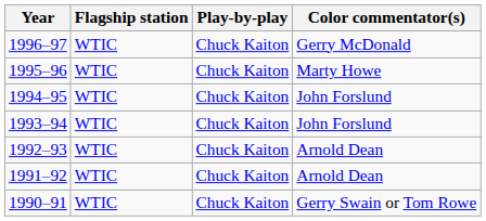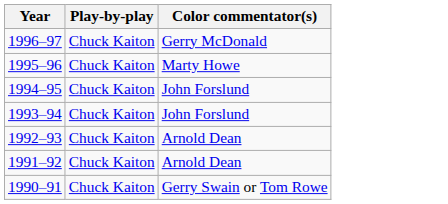 <table class="wikitable">
 <tr>
 <th>Year</th>
-<th>Flagship station</th>
 <th>Play-by-play</th>
 <th>Color commentator(s)</th>
 </tr>
 <tr>
 <td><a href='#'>1996–97</a></td>
-<td><a href='#'>WTIC</a></td>
 <td><a href='#'>Chuck Kaiton</a></td>
 <td><a href='#'>Gerry McDonald</a></td>
 </tr>
 <tr>
 <td><a href='#'>1995–96</a></td>
-<td><a href='#'>WTIC</a></td>
 <td><a href='#'>Chuck Kaiton</a></td>
 <td><a href='#'>Marty Howe</a></td>
 </tr>
 <tr>
 <td><a href='#'>1994–95</a></td>
-<td><a href='#'>WTIC</a></td>
 <td><a href='#'>Chuck Kaiton</a></td>
 <td><a href='#'>John Forslund</a></td>
 </tr>
 <tr>
 <td><a href='#'>1993–94</a></td>
-<td><a href='#'>WTIC</a></td>
 <td><a href='#'>Chuck Kaiton</a></td>
 <td><a href='#'>John Forslund</a></td>
 </tr>
 <tr>
 <td><a href='#'>1992–93</a></td>
-<td><a href='#'>WTIC</a></td>
 <td><a href='#'>Chuck Kaiton</a></td>
 <td><a href='#'>Arnold Dean</a></td>
 </tr>
 <tr>
 <td><a href='#'>1991–92</a></td>
-<td><a href='#'>WTIC</a></td>
 <td><a href='#'>Chuck Kaiton</a></td>
 <td><a href='#'>Arnold Dean</a></td>
 </tr>
 <tr>
 <td><a href='#'>1990–91</a></td>
-<td><a href='#'>WTIC</a></td>
 <td><a href='#'>Chuck Kaiton</a></td>
 <td><a href='#'>Gerry Swain</a> or <a href='#'>Tom Rowe</a></td>
 </tr>
 </table>
